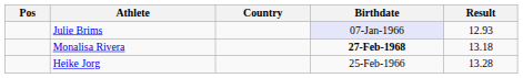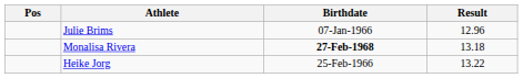 <table class="wikitable"  style="text-align:center; width:60%;">
 <tr>
 <th>Pos</th>
 <th>Athlete</th>
-<th>Country</th>
 <th>Birthdate</th>
 <th>Result</th>
 </tr>
 <tr>
 <td align=center></td>
 <td align=left><a href='#'>Julie Brims</a></td>
-<td align=left></td>
-<td style="background: lavender;">07-Jan-1966</td>
-<td>12.93</td>
+<td>07-Jan-1966</td>
+<td>12.96</td>
 </tr>
 <tr>
 <td align=center></td>
 <td align=left><a href='#'>Monalisa Rivera</a></td>
-<td align=left></td>
 <td><strong>27-Feb-1968</strong></td>
 <td>13.18</td>
 </tr>
 <tr>
 <td align=center></td>
 <td align=left><a href='#'>Heike Jorg</a></td>
-<td align=left></td>
 <td>25-Feb-1966</td>
-<td>13.28</td>
+<td>13.22</td>
 </tr>
 </table>
